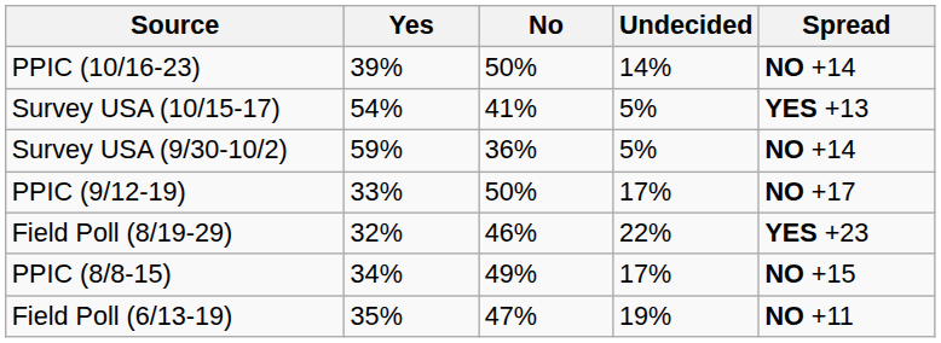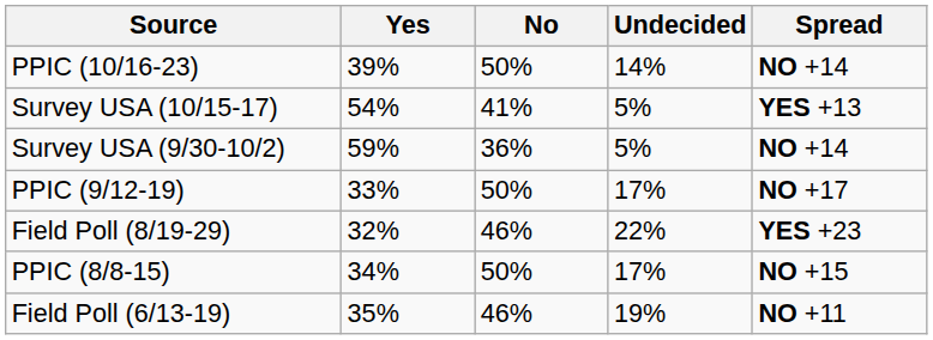 <table class="wikitable">
 <tr>
 <th width="200">Source</th>
 <th width="75">Yes</th>
 <th width="75">No</th>
 <th width="75">Undecided</th>
 <th width="100">Spread</th>
 </tr>
 <tr>
 <td>PPIC (10/16-23)</td>
 <td>39%</td>
 <td>50%</td>
 <td>14%</td>
 <td><strong>NO</strong> +14</td>
 </tr>
 <tr>
 <td>Survey USA (10/15-17)</td>
 <td>54%</td>
 <td>41%</td>
 <td>5%</td>
 <td><strong>YES </strong>+13</td>
 </tr>
 <tr>
 <td>Survey USA (9/30-10/2)</td>
 <td>59%</td>
 <td>36%</td>
 <td>5%</td>
 <td><strong>NO </strong>+14</td>
 </tr>
 <tr>
 <td>PPIC (9/12-19)</td>
 <td>33%</td>
 <td>50%</td>
 <td>17%</td>
 <td><strong>NO</strong> +17</td>
 </tr>
 <tr>
 <td>Field Poll (8/19-29)</td>
 <td>32%</td>
 <td>46%</td>
 <td>22%</td>
 <td><strong>YES </strong>+23</td>
 </tr>
 <tr>
 <td>PPIC (8/8-15)</td>
 <td>34%</td>
-<td>49%</td>
+<td>50%</td>
 <td>17%</td>
 <td><strong>NO </strong>+15</td>
 </tr>
 <tr>
 <td>Field Poll (6/13-19)</td>
 <td>35%</td>
-<td>47%</td>
+<td>46%</td>
 <td>19%</td>
 <td><strong>NO </strong>+11</td>
 </tr>
 </table>
